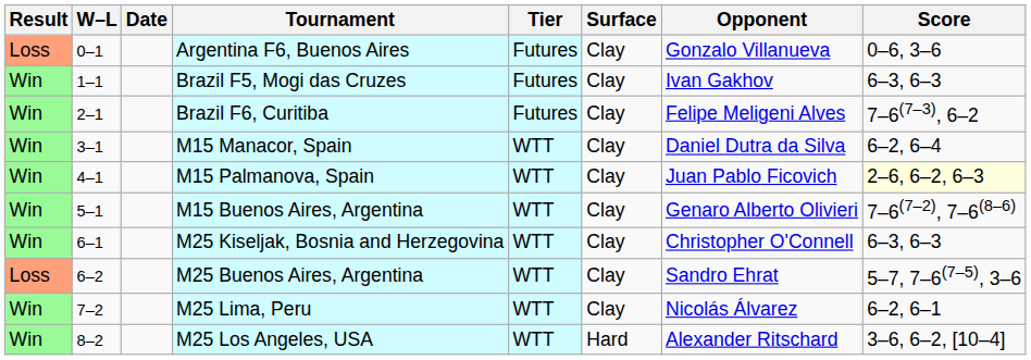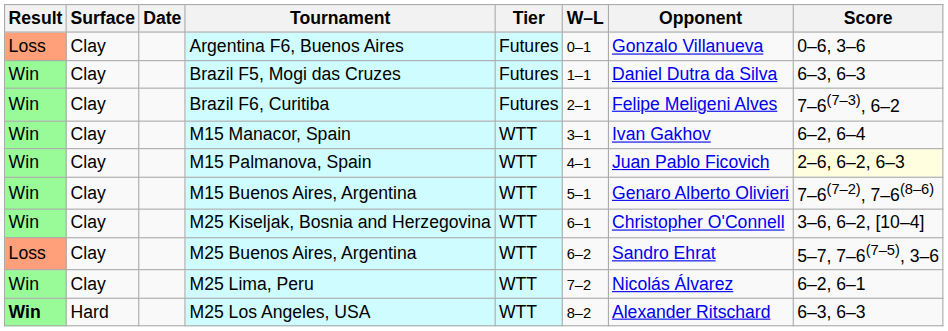 <table class="sortable wikitable nowrap">
 <tr>
 <th>Result</th>
-<th class="unsortable">W–L</th>
+<th>Surface</th>
 <th>Date</th>
 <th>Tournament</th>
 <th>Tier</th>
-<th>Surface</th>
+<th class="unsortable">W–L</th>
 <th>Opponent</th>
 <th class="unsortable">Score</th>
 </tr>
 <tr>
 <td bgcolor=ffa07a>Loss</td>
-<td><small>0–1</small></td>
+<td>Clay</td>
 <td></td>
 <td style="background:#cffcff;">Argentina F6, Buenos Aires</td>
 <td style="background:#cffcff;">Futures</td>
-<td>Clay</td>
+<td><small>0–1</small></td>
 <td> <a href='#'>Gonzalo Villanueva</a></td>
 <td>0–6, 3–6</td>
 </tr>
 <tr>
 <td bgcolor=98fb98>Win</td>
-<td><small>1–1</small></td>
+<td>Clay</td>
 <td></td>
 <td style="background:#cffcff;">Brazil F5, Mogi das Cruzes</td>
 <td style="background:#cffcff;">Futures</td>
-<td>Clay</td>
-<td> <a href='#'>Ivan Gakhov</a></td>
+<td><small>1–1</small></td>
+<td> <a href='#'>Daniel Dutra da Silva</a></td>
 <td>6–3, 6–3</td>
 </tr>
 <tr>
 <td bgcolor=98fb98>Win</td>
-<td><small>2–1</small></td>
+<td>Clay</td>
 <td></td>
 <td style="background:#cffcff;">Brazil F6, Curitiba</td>
 <td style="background:#cffcff;">Futures</td>
-<td>Clay</td>
+<td><small>2–1</small></td>
 <td> <a href='#'>Felipe Meligeni Alves</a></td>
 <td>7–6<sup>(7–3)</sup>, 6–2</td>
 </tr>
 <tr>
 <td bgcolor=98fb98>Win</td>
-<td><small>3–1</small></td>
+<td>Clay</td>
 <td></td>
 <td style="background:#cffcff;">M15 Manacor, Spain</td>
 <td style="background:#cffcff;">WTT</td>
-<td>Clay</td>
-<td> <a href='#'>Daniel Dutra da Silva</a></td>
+<td><small>3–1</small></td>
+<td> <a href='#'>Ivan Gakhov</a></td>
 <td>6–2, 6–4</td>
 </tr>
 <tr>
 <td bgcolor=98fb98>Win</td>
-<td><small>4–1</small></td>
+<td>Clay</td>
 <td></td>
 <td style="background:#cffcff;">M15 Palmanova, Spain</td>
 <td style="background:#cffcff;">WTT</td>
-<td>Clay</td>
+<td><small>4–1</small></td>
 <td> <a href='#'>Juan Pablo Ficovich</a></td>
 <td style="background: lightyellow;">2–6, 6–2, 6–3</td>
 </tr>
 <tr>
 <td bgcolor=98fb98>Win</td>
-<td><small>5–1</small></td>
+<td>Clay</td>
 <td></td>
 <td style="background:#cffcff;">M15 Buenos Aires, Argentina</td>
 <td style="background:#cffcff;">WTT</td>
-<td>Clay</td>
+<td><small>5–1</small></td>
 <td> <a href='#'>Genaro Alberto Olivieri</a></td>
 <td>7–6<sup>(7–2)</sup>, 7–6<sup>(8–6)</sup></td>
 </tr>
 <tr>
 <td bgcolor=98fb98>Win</td>
-<td><small>6–1</small></td>
+<td>Clay</td>
 <td></td>
 <td style="background:#cffcff;">M25 Kiseljak, Bosnia and Herzegovina</td>
 <td style="background:#cffcff;">WTT</td>
-<td>Clay</td>
+<td><small>6–1</small></td>
 <td> <a href='#'>Christopher O'Connell</a></td>
-<td>6–3, 6–3</td>
+<td>3–6, 6–2, [10–4]</td>
 </tr>
 <tr>
 <td bgcolor=ffa07a>Loss</td>
-<td><small>6–2</small></td>
+<td>Clay</td>
 <td></td>
 <td style="background:#cffcff;">M25 Buenos Aires, Argentina</td>
 <td style="background:#cffcff;">WTT</td>
-<td>Clay</td>
+<td><small>6–2</small></td>
 <td> <a href='#'>Sandro Ehrat</a></td>
 <td>5–7, 7–6<sup>(7–5)</sup>, 3–6</td>
 </tr>
 <tr>
 <td bgcolor=98fb98>Win</td>
-<td><small>7–2</small></td>
+<td>Clay</td>
 <td></td>
 <td style="background:#cffcff;">M25 Lima, Peru</td>
 <td style="background:#cffcff;">WTT</td>
-<td>Clay</td>
+<td><small>7–2</small></td>
 <td> <a href='#'>Nicolás Álvarez</a></td>
 <td>6–2, 6–1</td>
 </tr>
 <tr>
-<td bgcolor=98fb98>Win</td>
-<td><small>8–2</small></td>
+<td bgcolor=98fb98><strong>Win</strong></td>
+<td>Hard</td>
 <td></td>
 <td style="background:#cffcff;">M25 Los Angeles, USA</td>
 <td style="background:#cffcff;">WTT</td>
-<td>Hard</td>
+<td><small>8–2</small></td>
 <td> <a href='#'>Alexander Ritschard</a></td>
-<td>3–6, 6–2, [10–4]</td>
+<td>6–3, 6–3</td>
 </tr>
 </table>
